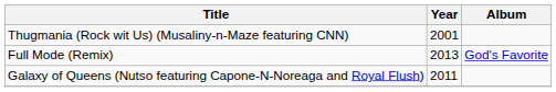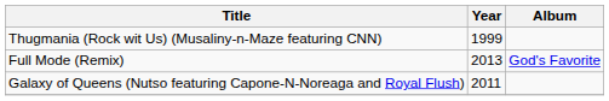 <table class="wikitable plainrowheaders" style="text-align:left;">
 <tr>
 <th>Title</th>
 <th>Year</th>
 <th>Album</th>
 </tr>
 <tr>
 <td>Thugmania (Rock wit Us) (Musaliny-n-Maze featuring CNN)</td>
-<td>2001</td>
+<td>1999</td>
 <td></td>
 </tr>
 <tr>
 <td>Full Mode (Remix)</td>
 <td>2013</td>
 <td><a href='#'>God's Favorite</a></td>
 </tr>
 <tr>
 <td>Galaxy of Queens (Nutso featuring Capone-N-Noreaga and <a href='#'>Royal Flush</a>)</td>
 <td>2011</td>
 <td></td>
 </tr>
 <tr>
 </tr>
 </table>
